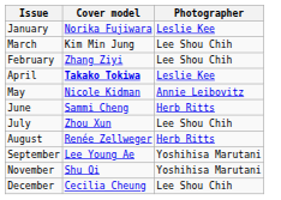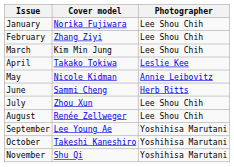 <table class="wikitable">
 <tr>
 <th>Issue</th>
 <th>Cover model</th>
 <th>Photographer</th>
 </tr>
 <tr>
 <td>January</td>
 <td><a href='#'>Norika Fujiwara</a></td>
-<td><a href='#'>Leslie Kee</a></td>
-</tr>
-<tr>
-<td>March</td>
-<td>Kim Min Jung</td>
 <td>Lee Shou Chih</td>
 </tr>
 <tr>
 <td>February</td>
 <td><a href='#'>Zhang Ziyi</a></td>
 <td>Lee Shou Chih</td>
 </tr>
 <tr>
+<td>March</td>
+<td>Kim Min Jung</td>
+<td>Lee Shou Chih</td>
+</tr>
+<tr>
 <td>April</td>
-<td><strong><a href='#'>Takako Tokiwa</a></strong></td>
+<td><a href='#'>Takako Tokiwa</a></td>
 <td><a href='#'>Leslie Kee</a></td>
 </tr>
 <tr>
 <td>May</td>
 <td><a href='#'>Nicole Kidman</a></td>
 <td><a href='#'>Annie Leibovitz</a></td>
 </tr>
 <tr>
 <td>June</td>
 <td><a href='#'>Sammi Cheng</a></td>
 <td><a href='#'>Herb Ritts</a></td>
 </tr>
 <tr>
 <td>July</td>
 <td><a href='#'>Zhou Xun</a></td>
 <td>Lee Shou Chih</td>
 </tr>
 <tr>
 <td>August</td>
 <td><a href='#'>Renée Zellweger</a></td>
-<td><a href='#'>Herb Ritts</a></td>
+<td>Lee Shou Chih</td>
 </tr>
 <tr>
 <td>September</td>
 <td><a href='#'>Lee Young Ae</a></td>
 <td>Yoshihisa Marutani</td>
 </tr>
 <tr>
+<td>October</td>
+<td><a href='#'>Takeshi Kaneshiro</a></td>
+<td>Yoshihisa Marutani</td>
+</tr>
+<tr>
 <td>November</td>
 <td><a href='#'>Shu Qi</a></td>
 <td>Yoshihisa Marutani</td>
 </tr>
-<tr>
-<td>December</td>
-<td><a href='#'>Cecilia Cheung</a></td>
-<td>Lee Shou Chih</td>
-</tr>
 </table>
